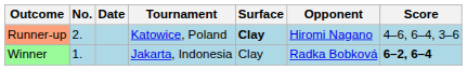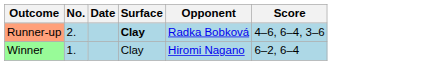 <table class="sortable wikitable" style=font-size:97%>
 <tr>
 <th>Outcome</th>
 <th>No.</th>
 <th>Date</th>
-<th>Tournament</th>
 <th>Surface</th>
 <th>Opponent</th>
 <th>Score</th>
 </tr>
 <tr style="background:lightblue;">
 <td bgcolor="FFA07A">Runner-up</td>
 <td>2.</td>
 <td></td>
-<td><a href='#'>Katowice</a>, Poland</td>
 <td><strong>Clay</strong></td>
-<td> <a href='#'>Hiromi Nagano</a></td>
+<td> <a href='#'>Radka Bobková</a></td>
 <td>4–6, 6–4, 3–6</td>
 </tr>
 <tr style="background:lightblue;">
 <td style="background:#98fb98;">Winner</td>
 <td>1.</td>
 <td></td>
-<td><a href='#'>Jakarta</a>, Indonesia</td>
 <td>Clay</td>
-<td> <a href='#'>Radka Bobková</a></td>
-<td><strong>6–2, 6–4</strong></td>
+<td> <a href='#'>Hiromi Nagano</a></td>
+<td>6–2, 6–4</td>
 </tr>
 </table>
